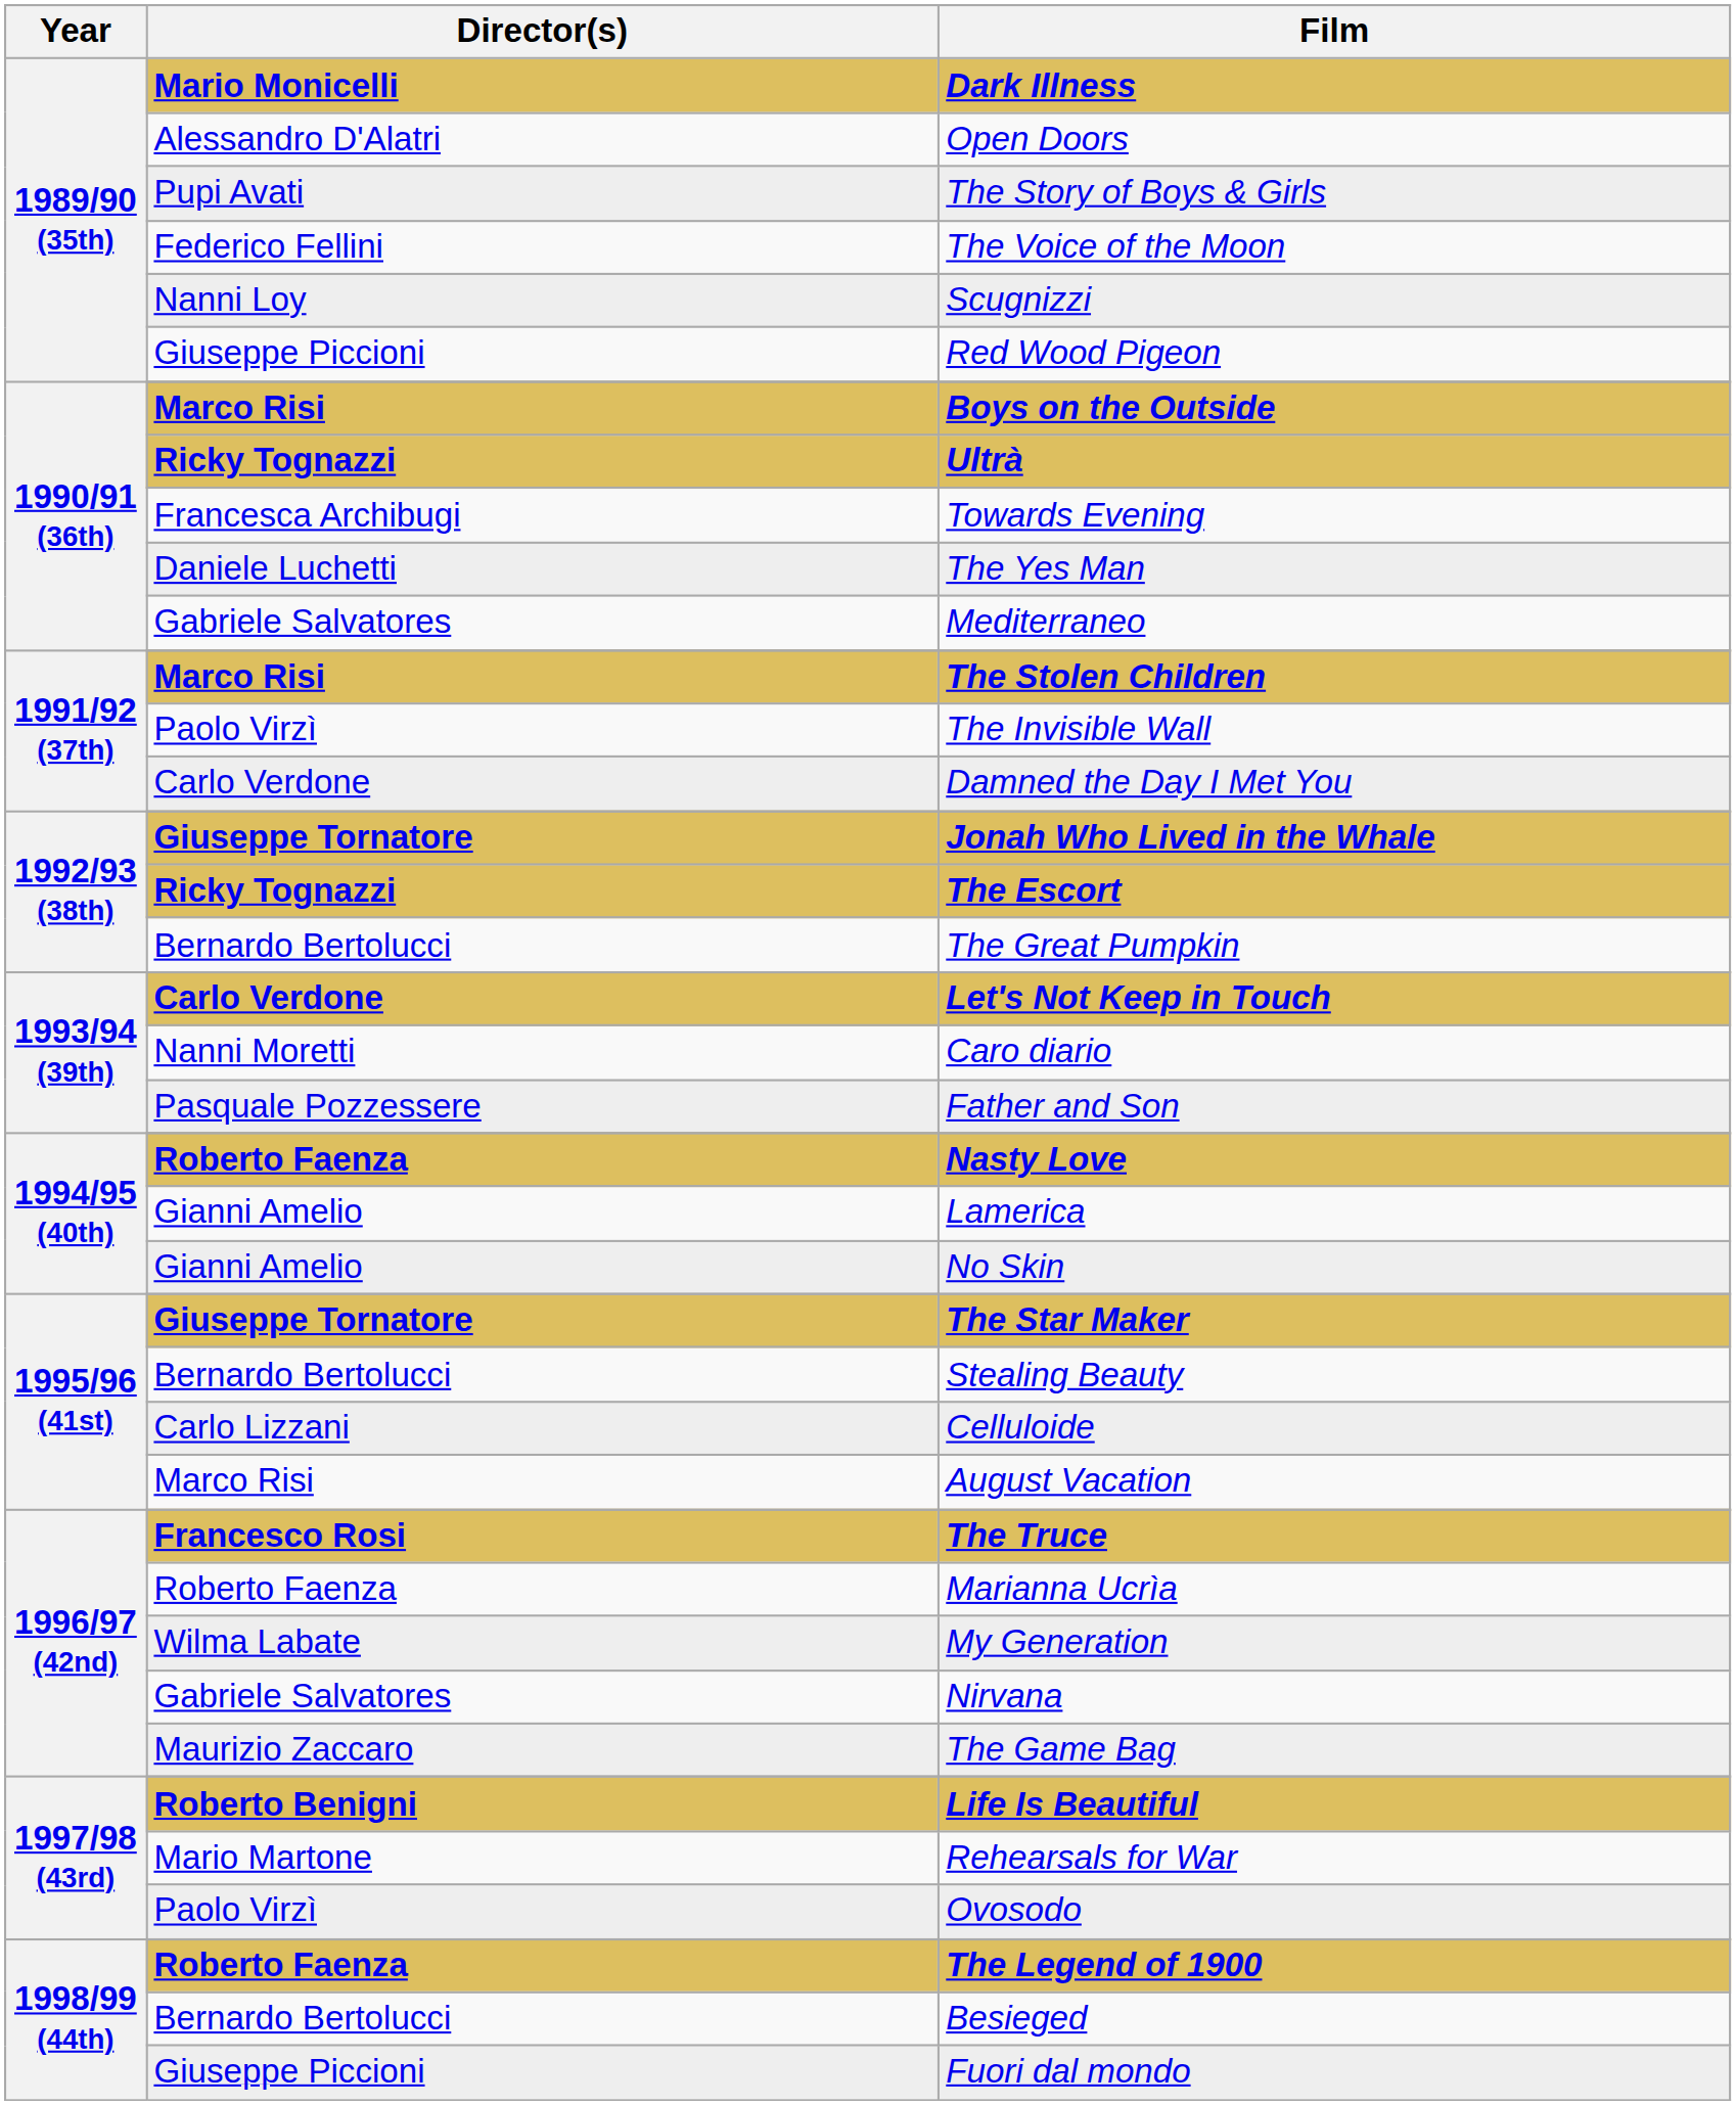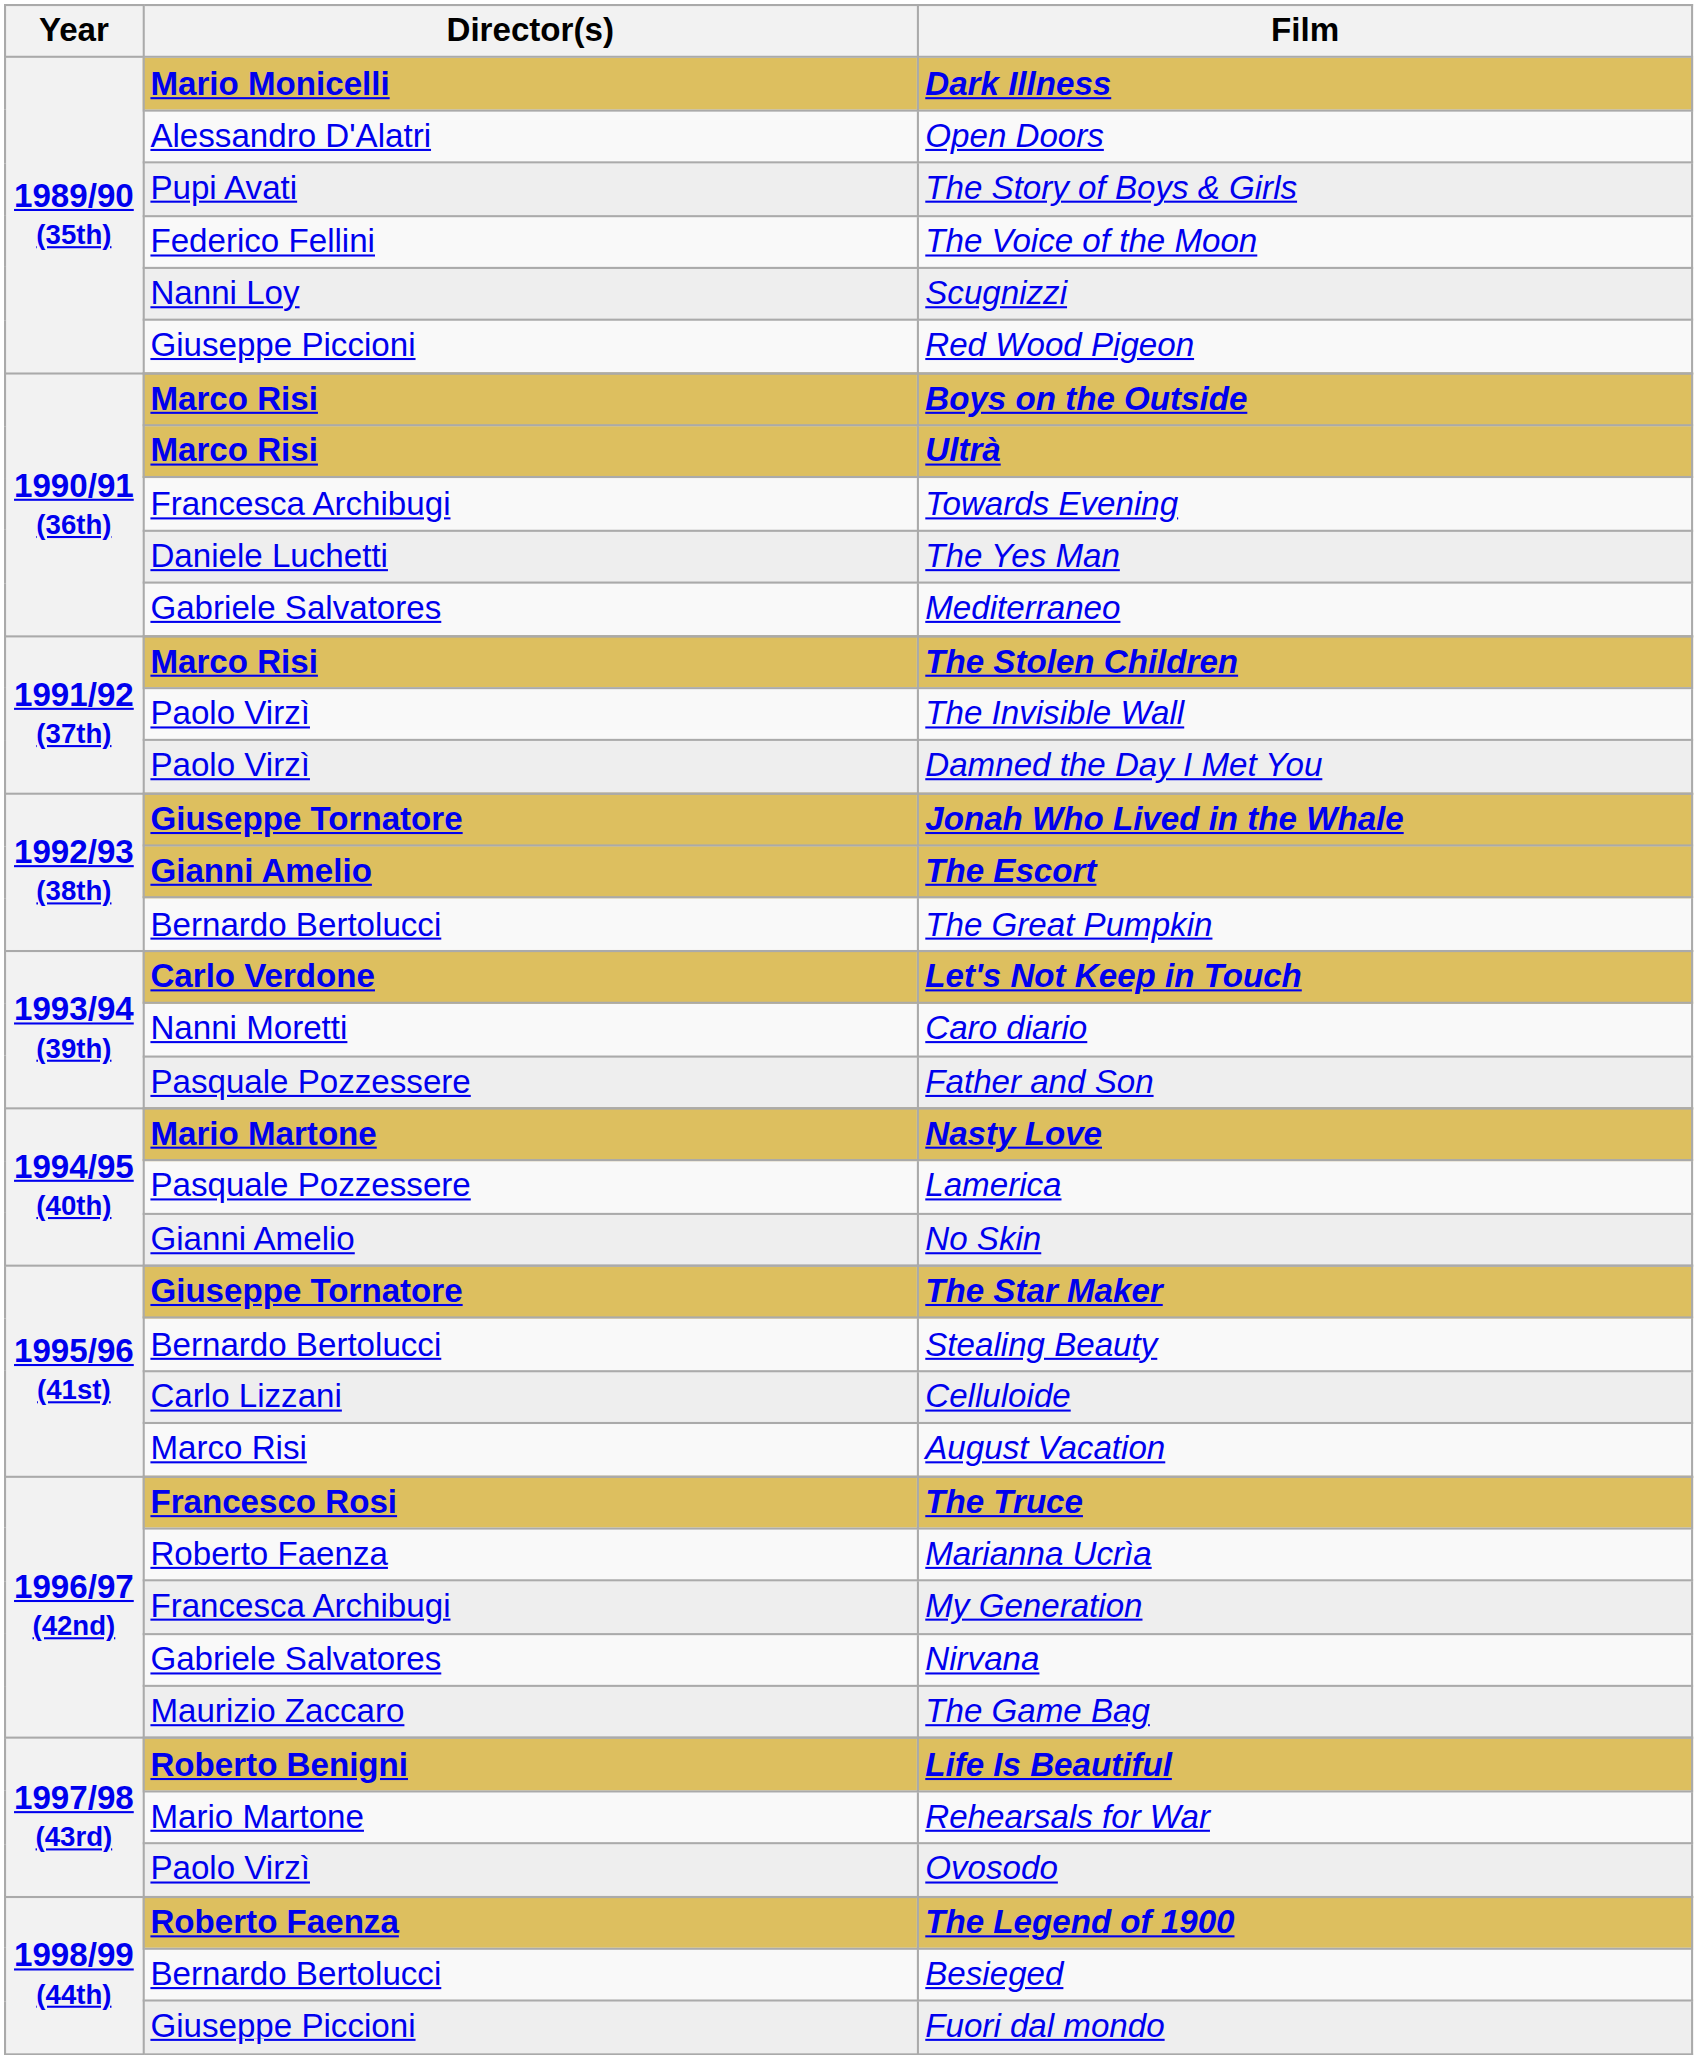 <table class="wikitable">
 <tr>
 <th width="8%">Year</th>
 <th width="45%">Director(s)</th>
 <th width="45%">Film</th>
 </tr>
 <tr>
 <th rowspan="6"><a href='#'>1989/90</a><br><small><a href='#'>(35th)</a></small></th>
 <td style="background:#DDBF5F"><strong><a href='#'>Mario Monicelli</a></strong></td>
 <td style="background:#DDBF5F"><strong><em><a href='#'>Dark Illness</a></em></strong></td>
 </tr>
 <tr>
 <td><a href='#'>Alessandro D'Alatri</a></td>
 <td><em><a href='#'>Open Doors</a></em></td>
 </tr>
 <tr style="background:#eee;">
 <td><a href='#'>Pupi Avati</a></td>
 <td><em><a href='#'>The Story of Boys & Girls</a></em></td>
 </tr>
 <tr>
 <td><a href='#'>Federico Fellini</a></td>
 <td><em><a href='#'>The Voice of the Moon</a></em></td>
 </tr>
 <tr style="background:#eee;">
 <td><a href='#'>Nanni Loy</a></td>
 <td><em><a href='#'>Scugnizzi</a></em></td>
 </tr>
 <tr>
 <td><a href='#'>Giuseppe Piccioni</a></td>
 <td><em><a href='#'>Red Wood Pigeon</a></em></td>
 </tr>
 <tr>
 <th rowspan="6" style="text-align:center"><a href='#'>1990/91</a><br><small><a href='#'>(36th)</a></small></th>
 </tr>
 <tr>
 <td style="background:#DDBF5F"><strong><a href='#'>Marco Risi</a></strong></td>
 <td style="background:#DDBF5F"><strong><em><a href='#'>Boys on the Outside</a></em></strong></td>
 </tr>
 <tr>
-<td style="background:#DDBF5F"><strong><a href='#'>Ricky Tognazzi</a></strong></td>
+<td style="background:#DDBF5F"><strong><a href='#'>Marco Risi</a></strong></td>
 <td style="background:#DDBF5F"><strong><em><a href='#'>Ultrà</a></em></strong></td>
 </tr>
 <tr>
 <td><a href='#'>Francesca Archibugi</a></td>
 <td><em><a href='#'>Towards Evening</a></em></td>
 </tr>
 <tr style="background:#eee;">
 <td><a href='#'>Daniele Luchetti</a></td>
 <td><em><a href='#'>The Yes Man</a></em></td>
 </tr>
 <tr>
 <td><a href='#'>Gabriele Salvatores</a></td>
 <td><em><a href='#'>Mediterraneo</a></em></td>
 </tr>
 <tr>
 <th rowspan="4" style="text-align:center"><a href='#'>1991/92</a><br><small><a href='#'>(37th)</a></small></th>
 </tr>
 <tr>
 <td style="background:#DDBF5F"><strong><a href='#'>Marco Risi</a></strong></td>
 <td style="background:#DDBF5F"><strong><em><a href='#'>The Stolen Children</a></em></strong></td>
 </tr>
 <tr>
 <td><a href='#'>Paolo Virzì</a></td>
 <td><em><a href='#'>The Invisible Wall</a></em></td>
 </tr>
 <tr style="background:#eee;">
-<td><a href='#'>Carlo Verdone</a></td>
+<td><a href='#'>Paolo Virzì</a></td>
 <td><em><a href='#'>Damned the Day I Met You</a></em></td>
 </tr>
 <tr>
 <th rowspan="4" style="text-align:center"><a href='#'>1992/93</a><br><small><a href='#'>(38th)</a></small></th>
 </tr>
 <tr>
 <td style="background:#DDBF5F"><strong><a href='#'>Giuseppe Tornatore</a></strong></td>
 <td style="background:#DDBF5F"><strong><em><a href='#'>Jonah Who Lived in the Whale</a></em></strong></td>
 </tr>
 <tr>
-<td style="background:#DDBF5F"><strong><a href='#'>Ricky Tognazzi</a></strong></td>
+<td style="background:#DDBF5F"><strong><a href='#'>Gianni Amelio</a></strong></td>
 <td style="background:#DDBF5F"><strong><em><a href='#'>The Escort</a></em></strong></td>
 </tr>
 <tr>
 <td><a href='#'>Bernardo Bertolucci</a></td>
 <td><em><a href='#'>The Great Pumpkin</a></em></td>
 </tr>
 <tr>
 <th rowspan="4" style="text-align:center"><a href='#'>1993/94</a><br><small><a href='#'>(39th)</a></small></th>
 </tr>
 <tr>
 <td style="background:#DDBF5F"><strong><a href='#'>Carlo Verdone</a></strong></td>
 <td style="background:#DDBF5F"><strong><em><a href='#'>Let's Not Keep in Touch</a></em></strong></td>
 </tr>
 <tr>
 <td><a href='#'>Nanni Moretti</a></td>
 <td><em><a href='#'>Caro diario</a></em></td>
 </tr>
 <tr style="background:#eee;">
 <td><a href='#'>Pasquale Pozzessere</a></td>
 <td><em><a href='#'>Father and Son</a></em></td>
 </tr>
 <tr>
 <th rowspan="4" style="text-align:center"><a href='#'>1994/95</a><br><small><a href='#'>(40th)</a></small></th>
 </tr>
 <tr>
-<td style="background:#DDBF5F"><strong><a href='#'>Roberto Faenza</a></strong></td>
+<td style="background:#DDBF5F"><strong><a href='#'>Mario Martone</a></strong></td>
 <td style="background:#DDBF5F"><strong><em><a href='#'>Nasty Love</a></em></strong></td>
 </tr>
 <tr>
-<td><a href='#'>Gianni Amelio</a></td>
+<td><a href='#'>Pasquale Pozzessere</a></td>
 <td><em><a href='#'>Lamerica</a></em></td>
 </tr>
 <tr style="background:#eee;">
 <td><a href='#'>Gianni Amelio</a></td>
 <td><em><a href='#'>No Skin</a></em></td>
 </tr>
 <tr>
 <th rowspan="5" style="text-align:center"><a href='#'>1995/96</a><br><small><a href='#'>(41st)</a></small></th>
 </tr>
 <tr>
 <td style="background:#DDBF5F"><strong><a href='#'>Giuseppe Tornatore</a></strong></td>
 <td style="background:#DDBF5F"><strong><em><a href='#'>The Star Maker</a></em></strong></td>
 </tr>
 <tr>
 <td><a href='#'>Bernardo Bertolucci</a></td>
 <td><em><a href='#'>Stealing Beauty</a></em></td>
 </tr>
 <tr style="background:#eee;">
 <td><a href='#'>Carlo Lizzani</a></td>
 <td><em><a href='#'>Celluloide</a></em></td>
 </tr>
 <tr>
 <td><a href='#'>Marco Risi</a></td>
 <td><em><a href='#'>August Vacation</a></em></td>
 </tr>
 <tr>
 <th rowspan="6" style="text-align:center"><a href='#'>1996/97</a><br><small><a href='#'>(42nd)</a></small></th>
 </tr>
 <tr>
 <td style="background:#DDBF5F"><strong><a href='#'>Francesco Rosi</a></strong></td>
 <td style="background:#DDBF5F"><strong><em><a href='#'>The Truce</a></em></strong></td>
 </tr>
 <tr>
 <td><a href='#'>Roberto Faenza</a></td>
 <td><em><a href='#'>Marianna Ucrìa</a></em></td>
 </tr>
 <tr style="background:#eee;">
-<td><a href='#'>Wilma Labate</a></td>
+<td><a href='#'>Francesca Archibugi</a></td>
 <td><em><a href='#'>My Generation</a></em></td>
 </tr>
 <tr>
 <td><a href='#'>Gabriele Salvatores</a></td>
 <td><em><a href='#'>Nirvana</a></em></td>
 </tr>
 <tr style="background:#eee;">
 <td><a href='#'>Maurizio Zaccaro</a></td>
 <td><em><a href='#'>The Game Bag</a></em></td>
 </tr>
 <tr>
 <th rowspan="4" style="text-align:center"><a href='#'>1997/98</a><br><small><a href='#'>(43rd)</a></small></th>
 </tr>
 <tr>
 <td style="background:#DDBF5F"><strong><a href='#'>Roberto Benigni</a></strong></td>
 <td style="background:#DDBF5F"><strong><em><a href='#'>Life Is Beautiful</a></em></strong></td>
 </tr>
 <tr>
 <td><a href='#'>Mario Martone</a></td>
 <td><em><a href='#'>Rehearsals for War</a></em></td>
 </tr>
 <tr style="background:#eee;">
 <td><a href='#'>Paolo Virzì</a></td>
 <td><em><a href='#'>Ovosodo</a></em></td>
 </tr>
 <tr>
 <th rowspan="4" style="text-align:center"><a href='#'>1998/99</a><br><small><a href='#'>(44th)</a></small></th>
 </tr>
 <tr>
 <td style="background:#DDBF5F"><strong><a href='#'>Roberto Faenza</a></strong></td>
 <td style="background:#DDBF5F"><strong><em><a href='#'>The Legend of 1900</a></em></strong></td>
 </tr>
 <tr>
 <td><a href='#'>Bernardo Bertolucci</a></td>
 <td><em><a href='#'>Besieged</a></em></td>
 </tr>
 <tr style="background:#eee;">
 <td><a href='#'>Giuseppe Piccioni</a></td>
 <td><em><a href='#'>Fuori dal mondo</a></em></td>
 </tr>
 </table>
